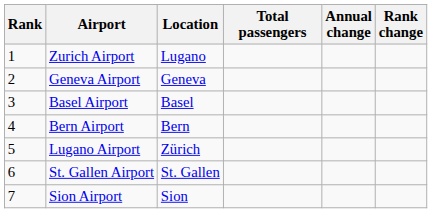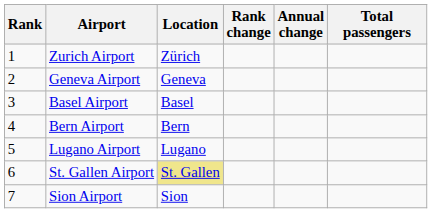 <table class="wikitable">
 <tr>
 <th>Rank</th>
 <th>Airport</th>
 <th>Location</th>
+<th>Rank<br>change</th>
+<th>Annual<br>change</th>
 <th style="width:100px">Total<br>passengers</th>
-<th>Annual<br>change</th>
-<th>Rank<br>change</th>
 </tr>
 <tr>
 <td>1</td>
 <td><a href='#'>Zurich Airport</a></td>
-<td><a href='#'>Lugano</a></td>
+<td><a href='#'>Zürich</a></td>
+<td style="text-align:center;"></td>
 <td align="right"></td>
 <td align="right"></td>
-<td style="text-align:center;"></td>
 </tr>
 <tr>
 <td>2</td>
 <td><a href='#'>Geneva Airport</a></td>
 <td><a href='#'>Geneva</a></td>
+<td style="text-align:center;"></td>
 <td align="right"></td>
 <td align="right"></td>
-<td style="text-align:center;"></td>
 </tr>
 <tr>
 <td>3</td>
 <td><a href='#'>Basel Airport</a></td>
 <td><a href='#'>Basel</a></td>
+<td style="text-align:center;"></td>
 <td align="right"></td>
 <td align="right"></td>
-<td style="text-align:center;"></td>
 </tr>
 <tr>
 <td>4</td>
 <td><a href='#'>Bern Airport</a></td>
 <td><a href='#'>Bern</a></td>
+<td style="text-align:center;"></td>
 <td align="right"></td>
 <td align="right"></td>
-<td style="text-align:center;"></td>
 </tr>
 <tr>
 <td>5</td>
 <td><a href='#'>Lugano Airport</a></td>
-<td><a href='#'>Zürich</a></td>
+<td><a href='#'>Lugano</a></td>
+<td style="text-align:center;"></td>
 <td align="right"></td>
 <td align="right"></td>
-<td style="text-align:center;"></td>
 </tr>
 <tr>
 <td>6</td>
 <td><a href='#'>St. Gallen Airport</a></td>
-<td><a href='#'>St. Gallen</a></td>
+<td style="background: khaki;"><a href='#'>St. Gallen</a></td>
+<td style="text-align:center;"></td>
 <td align="right"></td>
 <td align="right"></td>
-<td style="text-align:center;"></td>
 </tr>
 <tr>
 <td>7</td>
 <td><a href='#'>Sion Airport</a></td>
 <td><a href='#'>Sion</a></td>
+<td style="text-align:center;"></td>
 <td align="right"></td>
 <td align="right"></td>
-<td style="text-align:center;"></td>
 </tr>
 </table>
